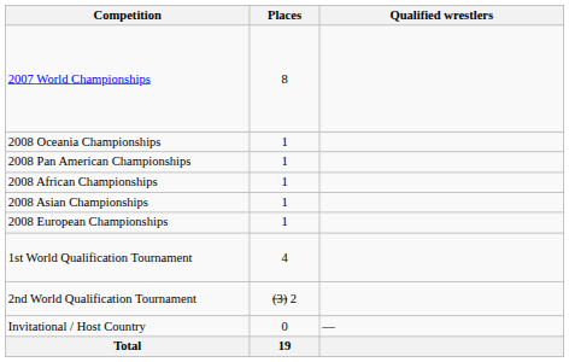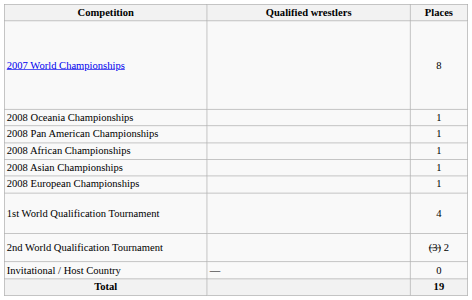 <table class = "wikitable">
 <tr>
 <th width=300>Competition</th>
+<th width=300>Qualified wrestlers</th>
 <th width=80>Places</th>
-<th width=300>Qualified wrestlers</th>
 </tr>
 <tr>
 <td><a href='#'>2007 World Championships</a></td>
+<td><br><br><br><br><br><br><br></td>
 <td align="center">8</td>
-<td><br><br><br><br><br><br><br></td>
 </tr>
 <tr>
 <td>2008 Oceania Championships</td>
+<td></td>
 <td align="center">1</td>
-<td></td>
 </tr>
 <tr>
 <td>2008 Pan American Championships</td>
+<td></td>
 <td align="center">1</td>
-<td></td>
 </tr>
 <tr>
 <td>2008 African Championships</td>
+<td></td>
 <td align="center">1</td>
-<td></td>
 </tr>
 <tr>
 <td>2008 Asian Championships</td>
+<td></td>
 <td align="center">1</td>
-<td></td>
 </tr>
 <tr>
 <td>2008 European Championships</td>
+<td></td>
 <td align="center">1</td>
-<td></td>
 </tr>
 <tr>
 <td>1st World Qualification Tournament</td>
+<td><br><br><br></td>
 <td align="center">4</td>
-<td><br><br><br></td>
 </tr>
 <tr>
 <td>2nd World Qualification Tournament</td>
+<td><br><br><s></s></td>
 <td align="center"><s>(3)</s> 2</td>
-<td><br><br><s></s></td>
 </tr>
 <tr>
 <td>Invitational / Host Country</td>
+<td>—</td>
 <td align="center">0</td>
-<td>—</td>
 </tr>
 <tr>
 <th>Total</th>
+<th></th>
 <th>19</th>
-<th></th>
 </tr>
 </table>
